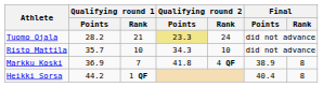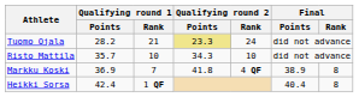 <table class="wikitable" style="font-size:90%">
 <tr>
 <th rowspan="2">Athlete</th>
 <th colspan="2">Qualifying round 1</th>
 <th colspan="2">Qualifying round 2</th>
 <th colspan="2">Final</th>
 </tr>
 <tr>
 <th>Points</th>
 <th>Rank</th>
 <th>Points</th>
 <th>Rank</th>
 <th>Points</th>
 <th>Rank</th>
 </tr>
 <tr>
 <td><a href='#'>Tuomo Ojala</a></td>
 <td align="center">28.2</td>
 <td align="center">21</td>
 <td align="center" style="background: khaki;">23.3</td>
 <td align="center">24</td>
 <td colspan="2">did not advance</td>
 </tr>
 <tr>
 <td><a href='#'>Risto Mattila</a></td>
 <td align="center">35.7</td>
 <td align="center">10</td>
 <td align="center">34.3</td>
 <td align="center">10</td>
 <td colspan="2">did not advance</td>
 </tr>
 <tr>
 <td><a href='#'>Markku Koski</a></td>
 <td align="center">36.9</td>
 <td align="center">7</td>
 <td align="center">41.8</td>
 <td align="center">4 <strong>QF</strong></td>
 <td align="center">38.9</td>
 <td align="center">8</td>
 </tr>
 <tr>
 <td><a href='#'>Heikki Sorsa</a></td>
-<td align="center">44.2</td>
+<td align="center">42.4</td>
 <td align="center">1 <strong>QF</strong></td>
 <td colspan="2" bgcolor="wheat"></td>
 <td align="center">40.4</td>
 <td align="center">8</td>
 </tr>
 </table>
